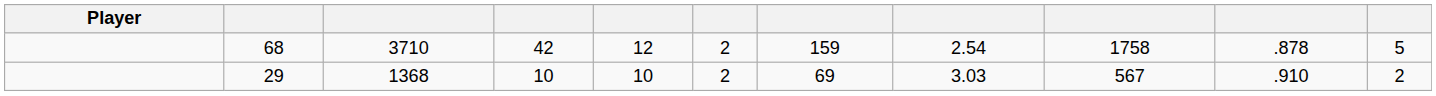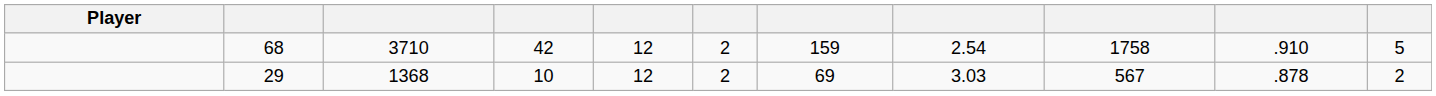 <table class="wikitable sortable" style="width:100%;">
 <tr style="text-align:center; background:#ddd;">
 <th>Player</th>
 <th></th>
 <th></th>
 <th></th>
 <th></th>
 <th></th>
 <th></th>
 <th></th>
 <th></th>
 <th></th>
 <th></th>
 </tr>
 <tr align=center>
 <td></td>
 <td>68</td>
 <td>3710</td>
 <td>42</td>
 <td>12</td>
 <td>2</td>
 <td>159</td>
 <td>2.54</td>
 <td>1758</td>
-<td>.878</td>
+<td>.910</td>
 <td>5</td>
 </tr>
 <tr align=center>
 <td></td>
 <td>29</td>
 <td>1368</td>
 <td>10</td>
-<td>10</td>
+<td>12</td>
 <td>2</td>
 <td>69</td>
 <td>3.03</td>
 <td>567</td>
-<td>.910</td>
+<td>.878</td>
 <td>2</td>
 </tr>
 </table>
